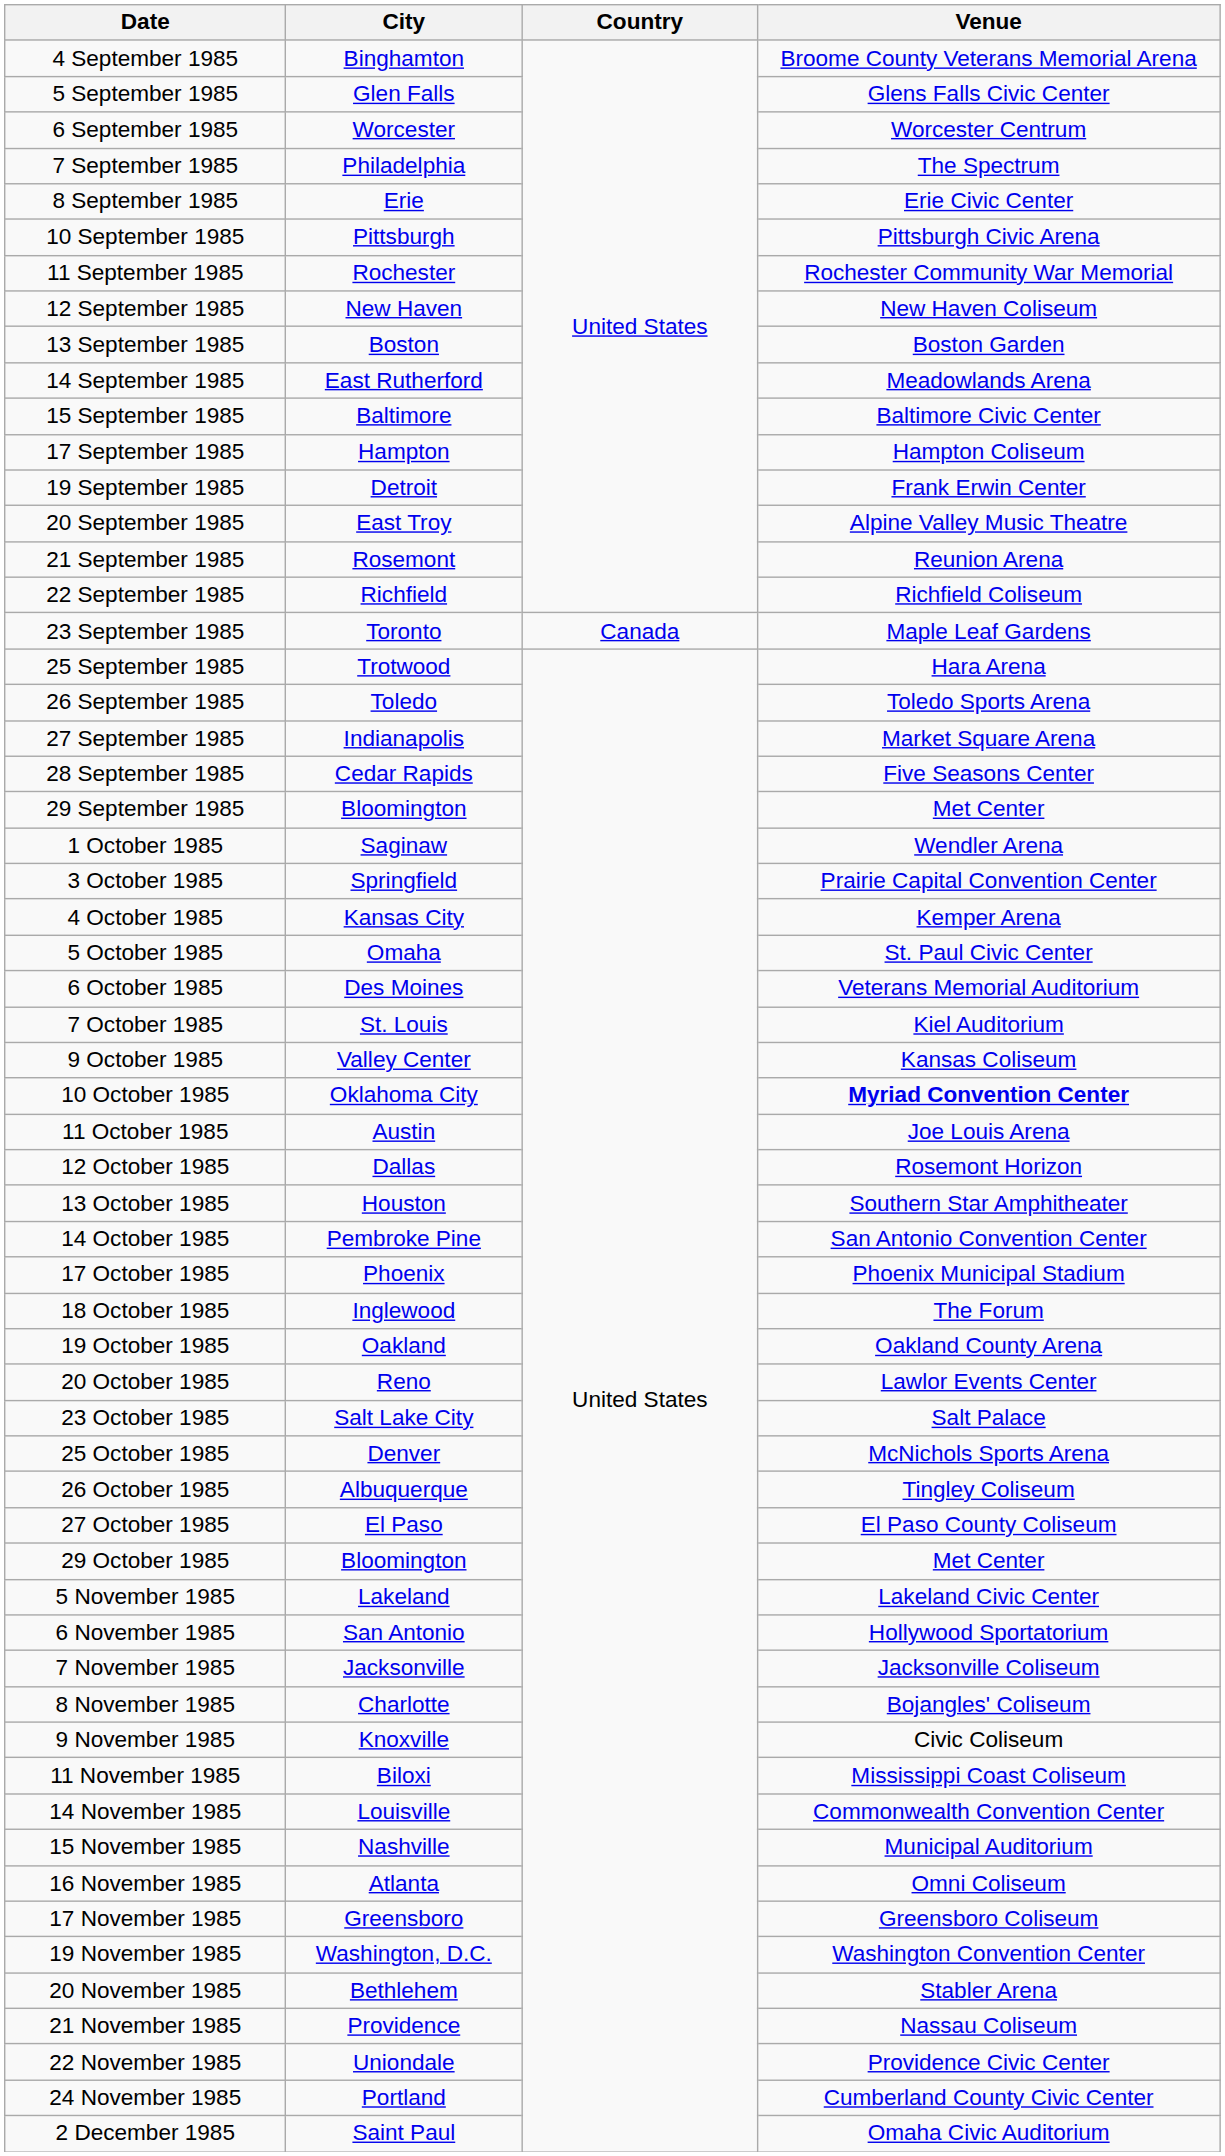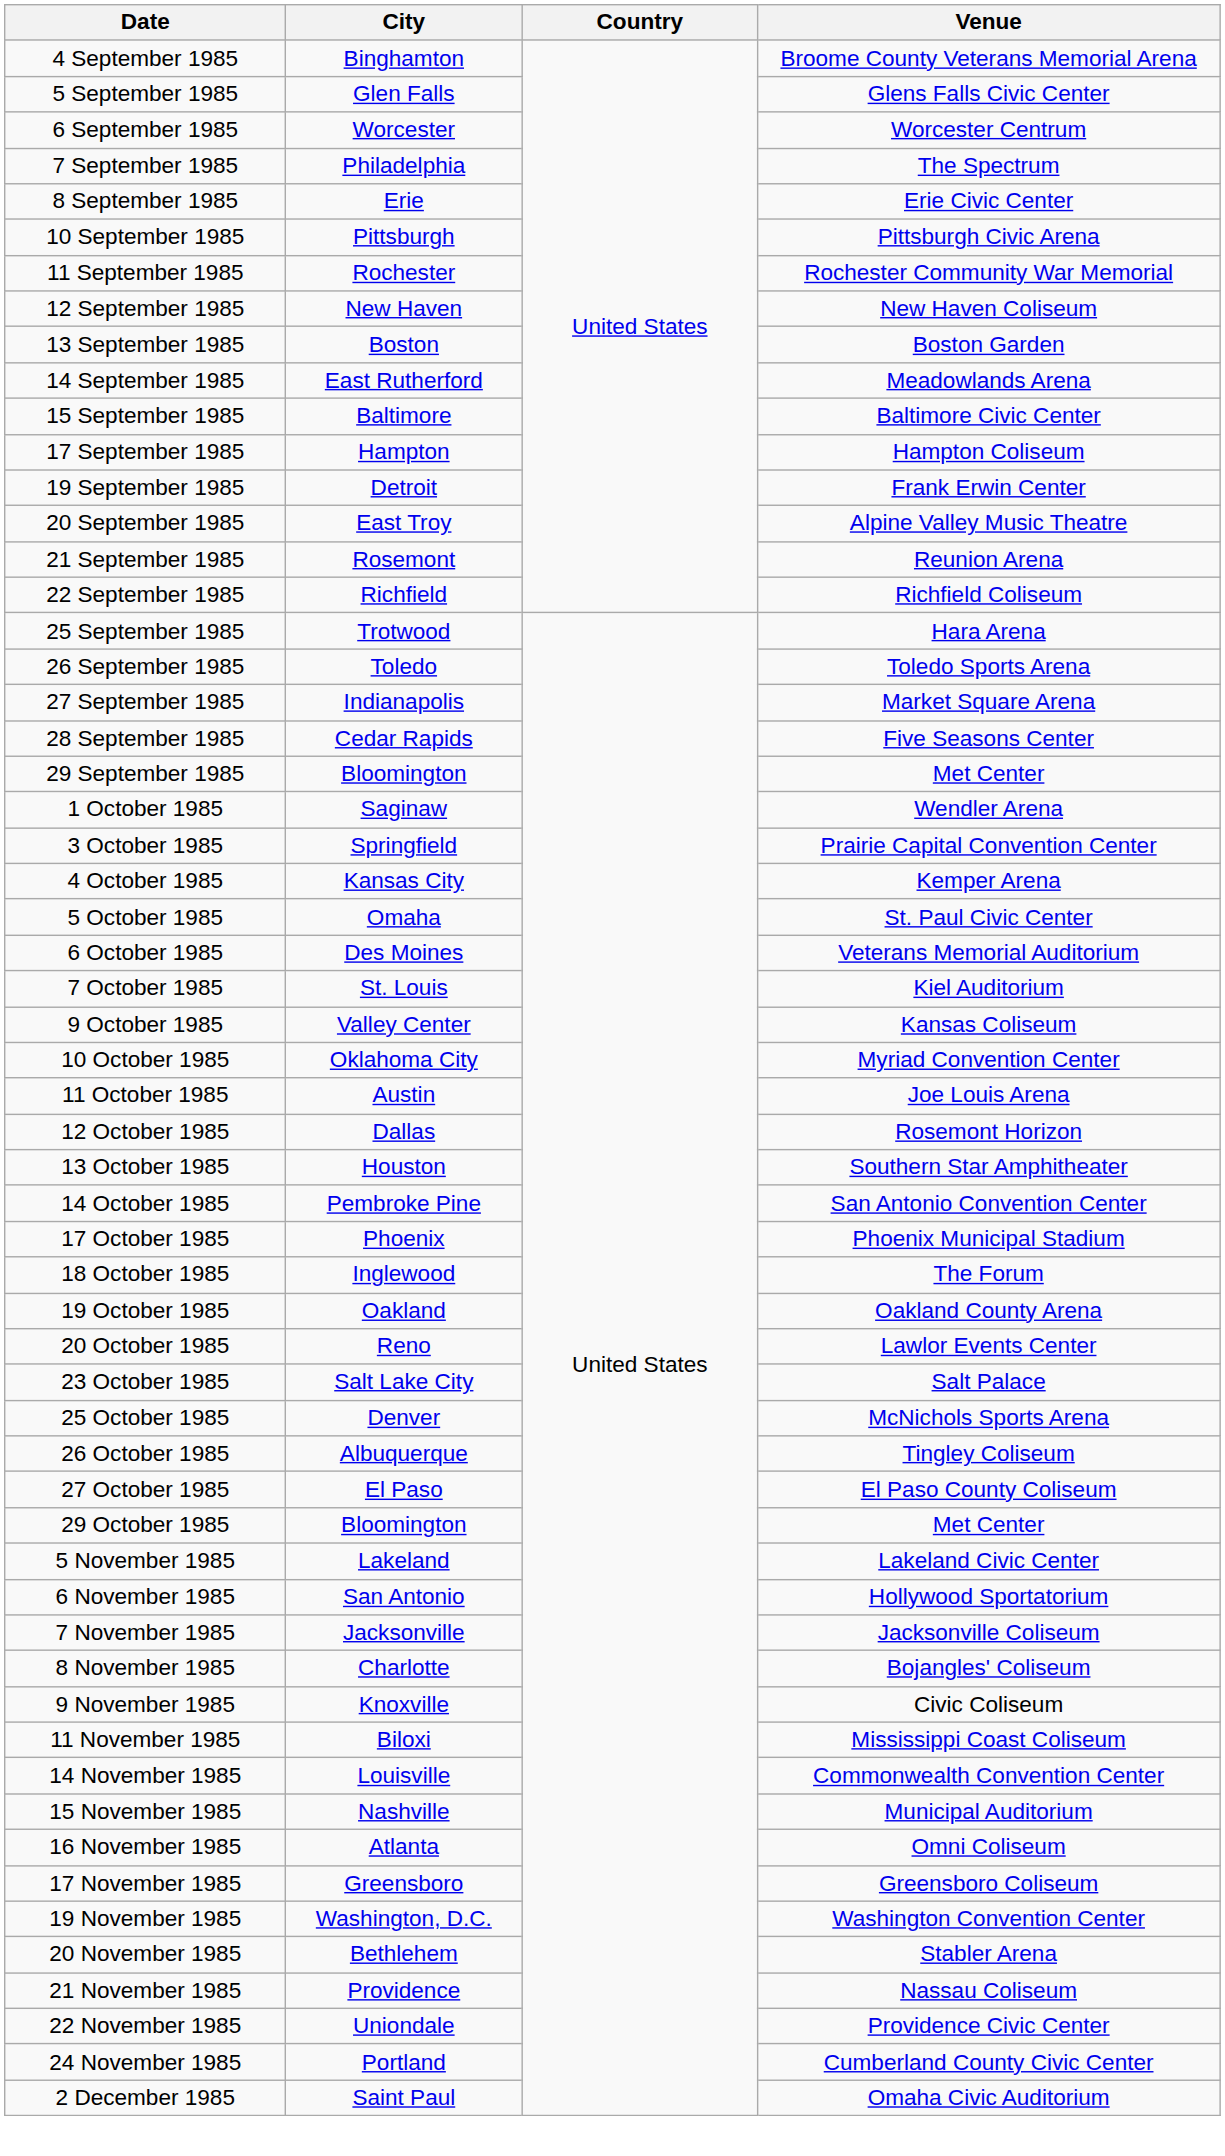 <table class="wikitable" style="text-align:center;">
 <tr>
 <th scope="col" style="width:12em;">Date</th>
 <th scope="col" style="width:10em;">City</th>
 <th scope="col" style="width:10em;">Country</th>
 <th scope="col" style="width:20em;">Venue</th>
 </tr>
 <tr>
 <td>4 September 1985</td>
 <td><a href='#'>Binghamton</a></td>
 <td rowspan="16"><a href='#'>United States</a></td>
 <td><a href='#'>Broome County Veterans Memorial Arena</a></td>
 </tr>
 <tr>
 <td>5 September 1985</td>
 <td><a href='#'>Glen Falls</a></td>
 <td><a href='#'>Glens Falls Civic Center</a></td>
 </tr>
 <tr>
 <td>6 September 1985</td>
 <td><a href='#'>Worcester</a></td>
 <td><a href='#'>Worcester Centrum</a></td>
 </tr>
 <tr>
 <td>7 September 1985</td>
 <td><a href='#'>Philadelphia</a></td>
 <td><a href='#'>The Spectrum</a></td>
 </tr>
 <tr>
 <td>8 September 1985</td>
 <td><a href='#'>Erie</a></td>
 <td><a href='#'>Erie Civic Center</a></td>
 </tr>
 <tr>
 <td>10 September 1985</td>
 <td><a href='#'>Pittsburgh</a></td>
 <td><a href='#'>Pittsburgh Civic Arena</a></td>
 </tr>
 <tr>
 <td>11 September 1985</td>
 <td><a href='#'>Rochester</a></td>
 <td><a href='#'>Rochester Community War Memorial</a></td>
 </tr>
 <tr>
 <td>12 September 1985</td>
 <td><a href='#'>New Haven</a></td>
 <td><a href='#'>New Haven Coliseum</a></td>
 </tr>
 <tr>
 <td>13 September 1985</td>
 <td><a href='#'>Boston</a></td>
 <td><a href='#'>Boston Garden</a></td>
 </tr>
 <tr>
 <td>14 September 1985</td>
 <td><a href='#'>East Rutherford</a></td>
 <td><a href='#'>Meadowlands Arena</a></td>
 </tr>
 <tr>
 <td>15 September 1985</td>
 <td><a href='#'>Baltimore</a></td>
 <td><a href='#'>Baltimore Civic Center</a></td>
 </tr>
 <tr>
 <td>17 September 1985</td>
 <td><a href='#'>Hampton</a></td>
 <td><a href='#'>Hampton Coliseum</a></td>
 </tr>
 <tr>
 <td>19 September 1985</td>
 <td><a href='#'>Detroit</a></td>
 <td><a href='#'>Frank Erwin Center</a></td>
 </tr>
 <tr>
 <td>20 September 1985</td>
 <td><a href='#'>East Troy</a></td>
 <td><a href='#'>Alpine Valley Music Theatre</a></td>
 </tr>
 <tr>
 <td>21 September 1985</td>
 <td><a href='#'>Rosemont</a></td>
 <td><a href='#'>Reunion Arena</a></td>
 </tr>
 <tr>
 <td>22 September 1985</td>
 <td><a href='#'>Richfield</a></td>
 <td><a href='#'>Richfield Coliseum</a></td>
 </tr>
 <tr>
-<td>23 September 1985</td>
-<td><a href='#'>Toronto</a></td>
-<td><a href='#'>Canada</a></td>
-<td><a href='#'>Maple Leaf Gardens</a></td>
-</tr>
-<tr>
 <td>25 September 1985</td>
 <td><a href='#'>Trotwood</a></td>
 <td rowspan="42">United States</td>
 <td><a href='#'>Hara Arena</a></td>
 </tr>
 <tr>
 <td>26 September 1985</td>
 <td><a href='#'>Toledo</a></td>
 <td><a href='#'>Toledo Sports Arena</a></td>
 </tr>
 <tr>
 <td>27 September 1985</td>
 <td><a href='#'>Indianapolis</a></td>
 <td><a href='#'>Market Square Arena</a></td>
 </tr>
 <tr>
 <td>28 September 1985</td>
 <td><a href='#'>Cedar Rapids</a></td>
 <td><a href='#'>Five Seasons Center</a></td>
 </tr>
 <tr>
 <td>29 September 1985</td>
 <td><a href='#'>Bloomington</a></td>
 <td><a href='#'>Met Center</a></td>
 </tr>
 <tr>
 <td>1 October 1985</td>
 <td><a href='#'>Saginaw</a></td>
 <td><a href='#'>Wendler Arena</a></td>
 </tr>
 <tr>
 <td>3 October 1985</td>
 <td><a href='#'>Springfield</a></td>
 <td><a href='#'>Prairie Capital Convention Center</a></td>
 </tr>
 <tr>
 <td>4 October 1985</td>
 <td><a href='#'>Kansas City</a></td>
 <td><a href='#'>Kemper Arena</a></td>
 </tr>
 <tr>
 <td>5 October 1985</td>
 <td><a href='#'>Omaha</a></td>
 <td><a href='#'>St. Paul Civic Center</a></td>
 </tr>
 <tr>
 <td>6 October 1985</td>
 <td><a href='#'>Des Moines</a></td>
 <td><a href='#'>Veterans Memorial Auditorium</a></td>
 </tr>
 <tr>
 <td>7 October 1985</td>
 <td><a href='#'>St. Louis</a></td>
 <td><a href='#'>Kiel Auditorium</a></td>
 </tr>
 <tr>
 <td>9 October 1985</td>
 <td><a href='#'>Valley Center</a></td>
 <td><a href='#'>Kansas Coliseum</a></td>
 </tr>
 <tr>
 <td>10 October 1985</td>
 <td><a href='#'>Oklahoma City</a></td>
-<td><strong><a href='#'>Myriad Convention Center</a></strong></td>
+<td><a href='#'>Myriad Convention Center</a></td>
 </tr>
 <tr>
 <td>11 October 1985</td>
 <td><a href='#'>Austin</a></td>
 <td><a href='#'>Joe Louis Arena</a></td>
 </tr>
 <tr>
 <td>12 October 1985</td>
 <td><a href='#'>Dallas</a></td>
 <td><a href='#'>Rosemont Horizon</a></td>
 </tr>
 <tr>
 <td>13 October 1985</td>
 <td><a href='#'>Houston</a></td>
 <td><a href='#'>Southern Star Amphitheater</a></td>
 </tr>
 <tr>
 <td>14 October 1985</td>
 <td><a href='#'>Pembroke Pine</a></td>
 <td><a href='#'>San Antonio Convention Center</a></td>
 </tr>
 <tr>
 <td>17 October 1985</td>
 <td><a href='#'>Phoenix</a></td>
 <td><a href='#'>Phoenix Municipal Stadium</a></td>
 </tr>
 <tr>
 <td>18 October 1985</td>
 <td><a href='#'>Inglewood</a></td>
 <td><a href='#'>The Forum</a></td>
 </tr>
 <tr>
 <td>19 October 1985</td>
 <td><a href='#'>Oakland</a></td>
 <td><a href='#'>Oakland County Arena</a></td>
 </tr>
 <tr>
 <td>20 October 1985</td>
 <td><a href='#'>Reno</a></td>
 <td><a href='#'>Lawlor Events Center</a></td>
 </tr>
 <tr>
 <td>23 October 1985</td>
 <td><a href='#'>Salt Lake City</a></td>
 <td><a href='#'>Salt Palace</a></td>
 </tr>
 <tr>
 <td>25 October 1985</td>
 <td><a href='#'>Denver</a></td>
 <td><a href='#'>McNichols Sports Arena</a></td>
 </tr>
 <tr>
 <td>26 October 1985</td>
 <td><a href='#'>Albuquerque</a></td>
 <td><a href='#'>Tingley Coliseum</a></td>
 </tr>
 <tr>
 <td>27 October 1985</td>
 <td><a href='#'>El Paso</a></td>
 <td><a href='#'>El Paso County Coliseum</a></td>
 </tr>
 <tr>
 <td>29 October 1985</td>
 <td><a href='#'>Bloomington</a></td>
 <td><a href='#'>Met Center</a></td>
 </tr>
 <tr>
 <td>5 November 1985</td>
 <td><a href='#'>Lakeland</a></td>
 <td><a href='#'>Lakeland Civic Center</a></td>
 </tr>
 <tr>
 <td>6 November 1985</td>
 <td><a href='#'>San Antonio</a></td>
 <td><a href='#'>Hollywood Sportatorium</a></td>
 </tr>
 <tr>
 <td>7 November 1985</td>
 <td><a href='#'>Jacksonville</a></td>
 <td><a href='#'>Jacksonville Coliseum</a></td>
 </tr>
 <tr>
 <td>8 November 1985</td>
 <td><a href='#'>Charlotte</a></td>
 <td><a href='#'>Bojangles' Coliseum</a></td>
 </tr>
 <tr>
 <td>9 November 1985</td>
 <td><a href='#'>Knoxville</a></td>
 <td>Civic Coliseum</td>
 </tr>
 <tr>
 <td>11 November 1985</td>
 <td><a href='#'>Biloxi</a></td>
 <td><a href='#'>Mississippi Coast Coliseum</a></td>
 </tr>
 <tr>
 <td>14 November 1985</td>
 <td><a href='#'>Louisville</a></td>
 <td><a href='#'>Commonwealth Convention Center</a></td>
 </tr>
 <tr>
 <td>15 November 1985</td>
 <td><a href='#'>Nashville</a></td>
 <td><a href='#'>Municipal Auditorium</a></td>
 </tr>
 <tr>
 <td>16 November 1985</td>
 <td><a href='#'>Atlanta</a></td>
 <td><a href='#'>Omni Coliseum</a></td>
 </tr>
 <tr>
 <td>17 November 1985</td>
 <td><a href='#'>Greensboro</a></td>
 <td><a href='#'>Greensboro Coliseum</a></td>
 </tr>
 <tr>
 <td>19 November 1985</td>
 <td><a href='#'>Washington, D.C.</a></td>
 <td><a href='#'>Washington Convention Center</a></td>
 </tr>
 <tr>
 <td>20 November 1985</td>
 <td><a href='#'>Bethlehem</a></td>
 <td><a href='#'>Stabler Arena</a></td>
 </tr>
 <tr>
 <td>21 November 1985</td>
 <td><a href='#'>Providence</a></td>
 <td><a href='#'>Nassau Coliseum</a></td>
 </tr>
 <tr>
 <td>22 November 1985</td>
 <td><a href='#'>Uniondale</a></td>
 <td><a href='#'>Providence Civic Center</a></td>
 </tr>
 <tr>
 <td>24 November 1985</td>
 <td><a href='#'>Portland</a></td>
 <td><a href='#'>Cumberland County Civic Center</a></td>
 </tr>
 <tr>
 <td>2 December 1985</td>
 <td><a href='#'>Saint Paul</a></td>
 <td><a href='#'>Omaha Civic Auditorium</a></td>
 </tr>
 </table>
